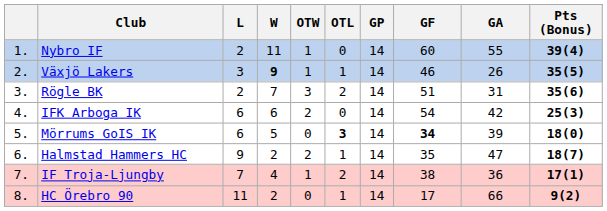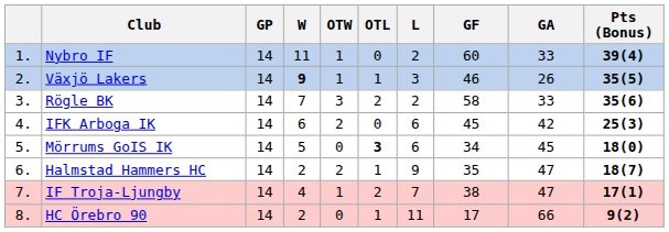 <table class="wikitable">
 <tr>
 <th width="30"></th>
 <th width="200">Club</th>
-<th width="30">L</th>
+<th width="30">GP</th>
 <th width="30">W</th>
 <th width="30">OTW</th>
 <th width="30">OTL</th>
-<th width="30">GP</th>
+<th width="30">L</th>
 <th width="70">GF</th>
 <th width="70">GA</th>
 <th width="70">Pts (Bonus)</th>
 </tr>
 <tr bgcolor="#BCD2EE" align="center">
 <td>1.</td>
 <td align="left"><a href='#'>Nybro IF</a></td>
-<td>2</td>
+<td>14</td>
 <td>11</td>
 <td>1</td>
 <td>0</td>
-<td>14</td>
+<td>2</td>
 <td>60</td>
-<td>55</td>
+<td>33</td>
 <td><strong>39(4)</strong></td>
 </tr>
 <tr bgcolor="#BCD2EE" align="center">
 <td>2.</td>
 <td align="left"><a href='#'>Växjö Lakers</a></td>
-<td>3</td>
+<td>14</td>
 <td><strong>9</strong></td>
 <td>1</td>
 <td>1</td>
-<td>14</td>
+<td>3</td>
 <td>46</td>
 <td>26</td>
 <td><strong>35(5)</strong></td>
 </tr>
 <tr bgcolor="#FFFFFF" align="center">
 <td>3.</td>
 <td align="left"><a href='#'>Rögle BK</a></td>
-<td>2</td>
+<td>14</td>
 <td>7</td>
 <td>3</td>
 <td>2</td>
-<td>14</td>
-<td>51</td>
-<td>31</td>
+<td>2</td>
+<td>58</td>
+<td>33</td>
 <td><strong>35(6)</strong></td>
 </tr>
 <tr bgcolor="#FFFFFF" align="center">
 <td>4.</td>
 <td align="left"><a href='#'>IFK Arboga IK</a></td>
-<td>6</td>
+<td>14</td>
 <td>6</td>
 <td>2</td>
 <td>0</td>
-<td>14</td>
-<td>54</td>
+<td>6</td>
+<td>45</td>
 <td>42</td>
 <td><strong>25(3)</strong></td>
 </tr>
 <tr bgcolor="#FFFFFF" align="center">
 <td>5.</td>
 <td align="left"><a href='#'>Mörrums GoIS IK</a></td>
-<td>6</td>
+<td>14</td>
 <td>5</td>
 <td>0</td>
 <td><strong>3</strong></td>
-<td>14</td>
-<td><strong>34</strong></td>
-<td>39</td>
+<td>6</td>
+<td>34</td>
+<td>45</td>
 <td><strong>18(0)</strong></td>
 </tr>
 <tr bgcolor="#FFFFFF" align="center">
 <td>6.</td>
 <td align="left"><a href='#'>Halmstad Hammers HC</a></td>
-<td>9</td>
+<td>14</td>
 <td>2</td>
 <td>2</td>
 <td>1</td>
-<td>14</td>
+<td>9</td>
 <td>35</td>
 <td>47</td>
 <td><strong>18(7)</strong></td>
 </tr>
 <tr bgcolor="#FFCCCC" align="center">
 <td>7.</td>
 <td align="left"><a href='#'>IF Troja-Ljungby</a></td>
-<td>7</td>
+<td>14</td>
 <td>4</td>
 <td>1</td>
 <td>2</td>
-<td>14</td>
+<td>7</td>
 <td>38</td>
-<td>36</td>
+<td>47</td>
 <td><strong>17(1)</strong></td>
 </tr>
 <tr bgcolor="#FFCCCC" align="center">
 <td>8.</td>
 <td align="left"><a href='#'>HC Örebro 90</a></td>
-<td>11</td>
+<td>14</td>
 <td>2</td>
 <td>0</td>
 <td>1</td>
-<td>14</td>
+<td>11</td>
 <td>17</td>
 <td>66</td>
 <td><strong>9(2)</strong></td>
 </tr>
 </table>
